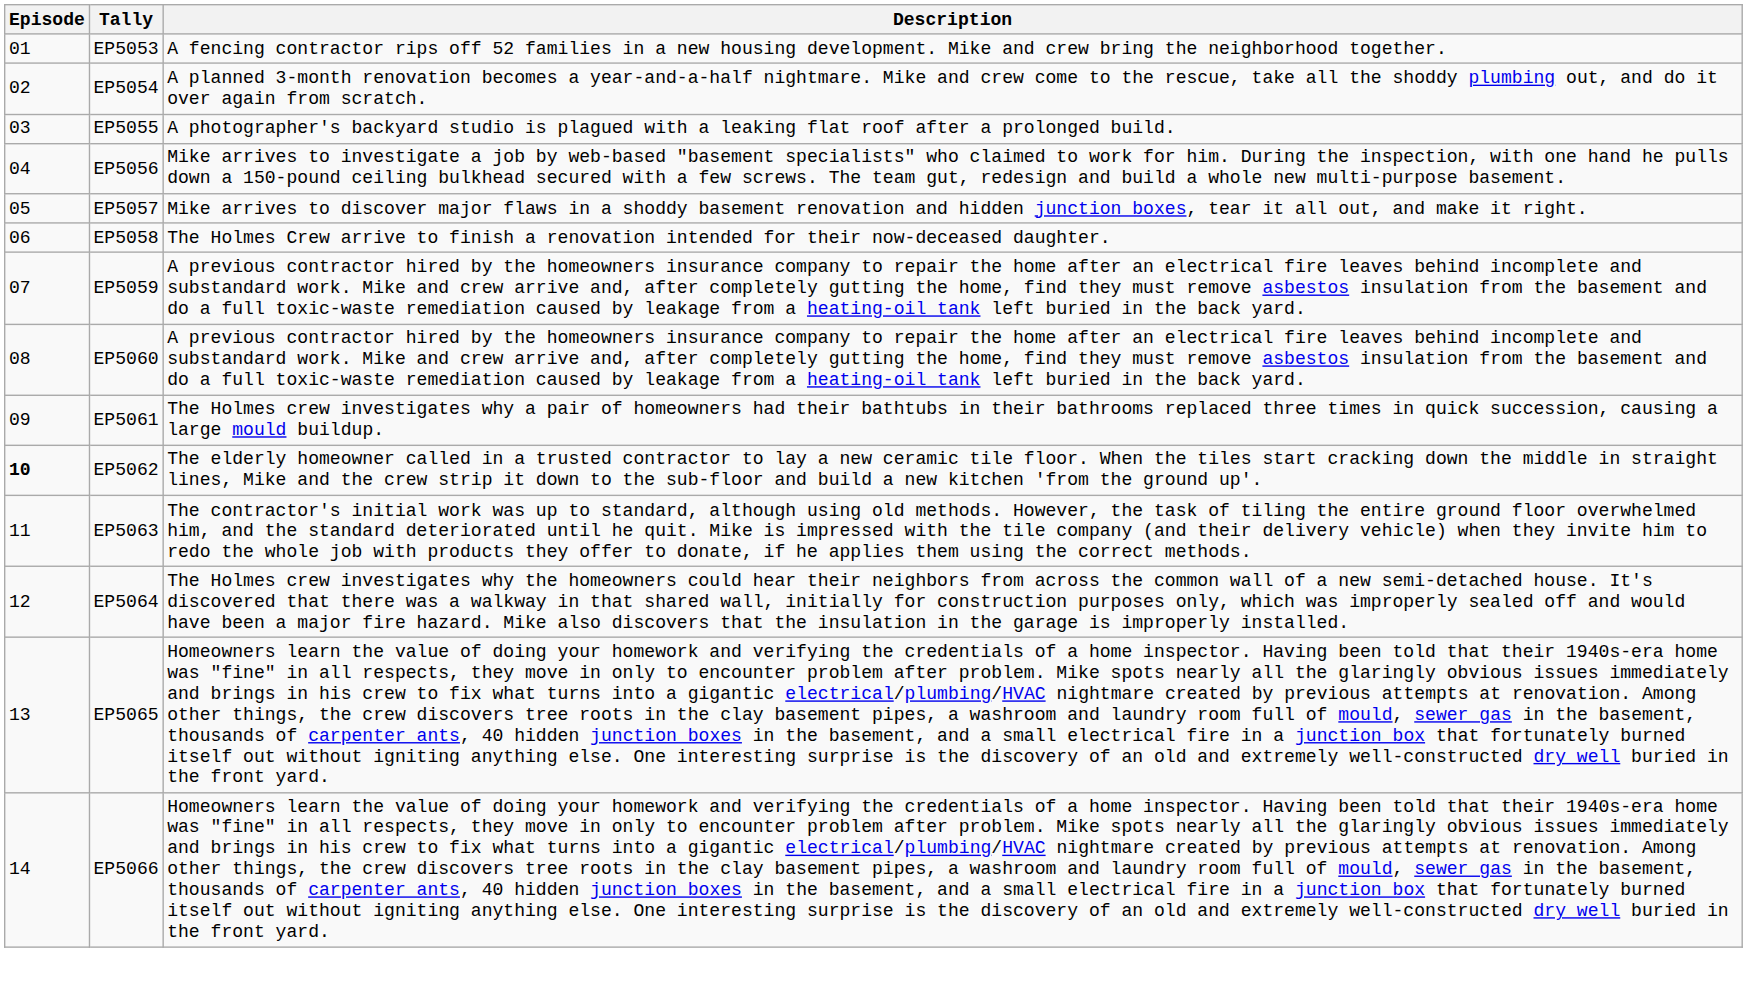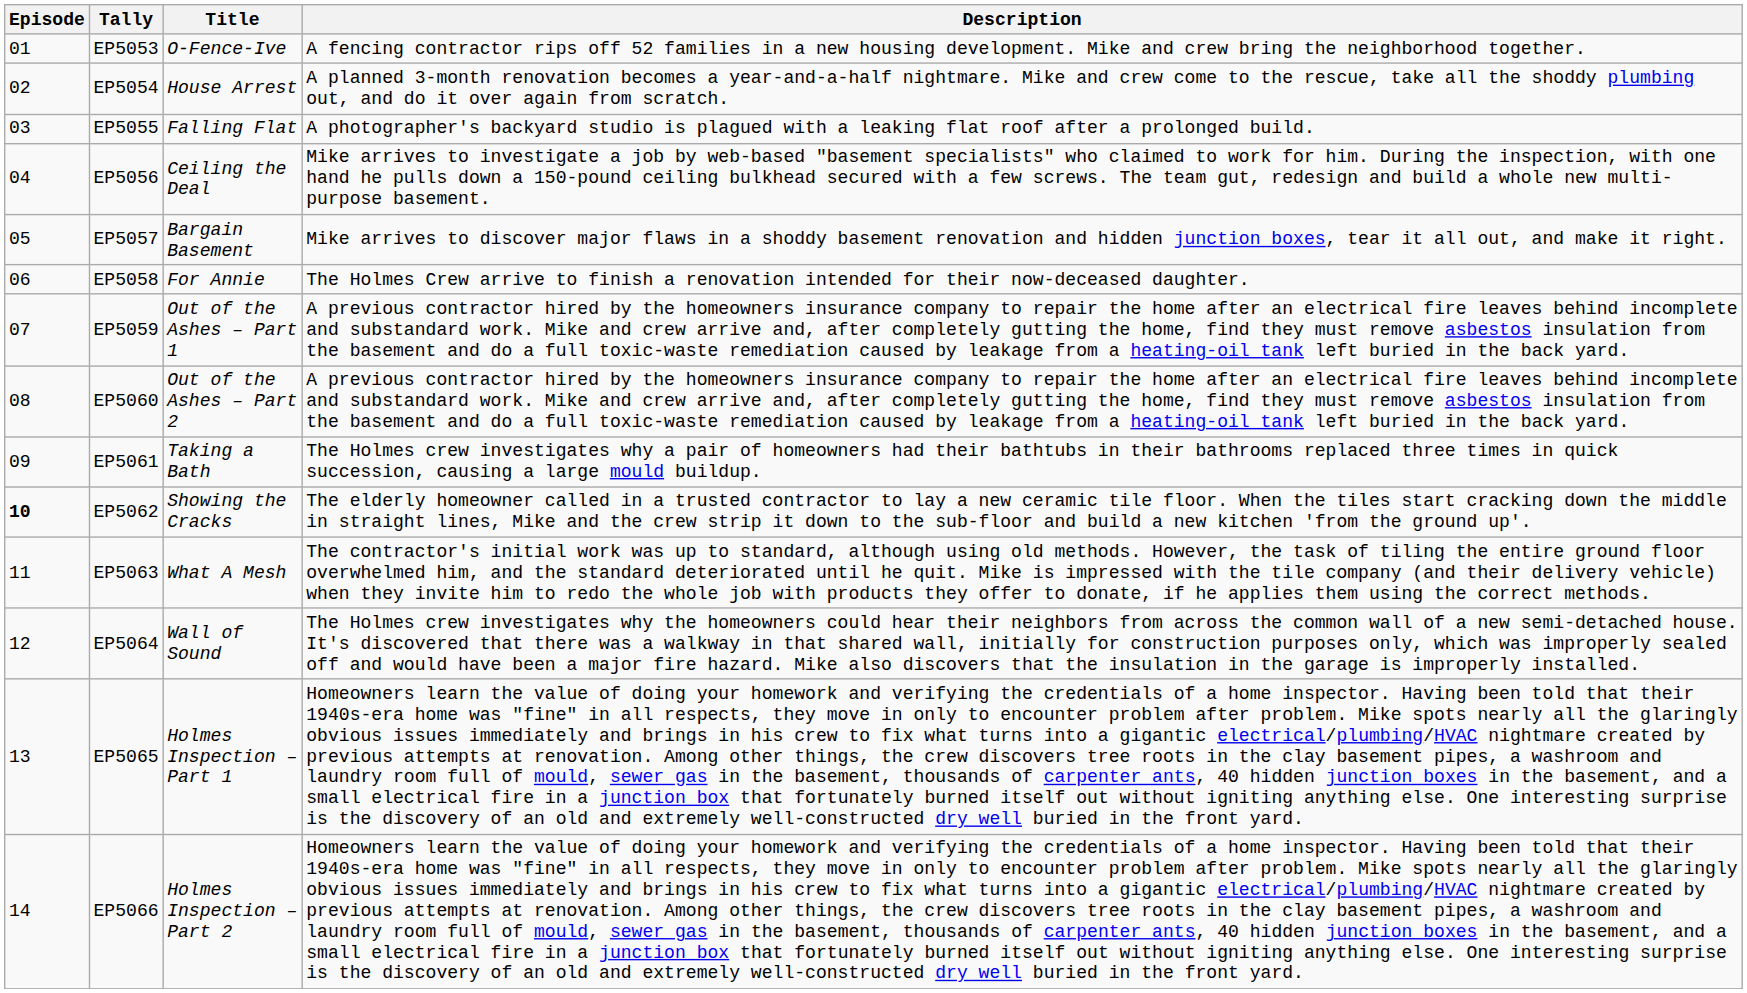 <table class="wikitable">
 <tr>
 <th>Episode</th>
 <th>Tally</th>
+<th>Title</th>
 <th>Description</th>
 </tr>
 <tr>
 <td>01</td>
 <td>EP5053</td>
+<td><em>O-Fence-Ive</em></td>
 <td>A fencing contractor rips off 52 families in a new housing development. Mike and crew bring the neighborhood together.</td>
 </tr>
 <tr>
 <td>02</td>
 <td>EP5054</td>
+<td><em>House Arrest</em></td>
 <td>A planned 3-month renovation becomes a year-and-a-half nightmare. Mike and crew come to the rescue, take all the shoddy <a href='#'>plumbing</a> out, and do it over again from scratch.</td>
 </tr>
 <tr>
 <td>03</td>
 <td>EP5055</td>
+<td><em>Falling Flat</em></td>
 <td>A photographer's backyard studio is plagued with a leaking flat roof after a prolonged build.</td>
 </tr>
 <tr>
 <td>04</td>
 <td>EP5056</td>
+<td><em>Ceiling the Deal</em></td>
 <td>Mike arrives to investigate a job by web-based "basement specialists" who claimed to work for him. During the inspection, with one hand he pulls down a 150-pound ceiling bulkhead secured with a few screws. The team gut, redesign and build a whole new multi-purpose basement.</td>
 </tr>
 <tr>
 <td>05</td>
 <td>EP5057</td>
+<td><em>Bargain Basement</em></td>
 <td>Mike arrives to discover major flaws in a shoddy basement renovation and hidden <a href='#'>junction boxes</a>, tear it all out, and make it right.</td>
 </tr>
 <tr>
 <td>06</td>
 <td>EP5058</td>
+<td><em>For Annie</em></td>
 <td>The Holmes Crew arrive to finish a renovation intended for their now-deceased daughter.</td>
 </tr>
 <tr>
 <td>07</td>
 <td>EP5059</td>
+<td><em>Out of the Ashes – Part 1</em></td>
 <td>A previous contractor hired by the homeowners insurance company to repair the home after an electrical fire leaves behind incomplete and substandard work. Mike and crew arrive and, after completely gutting the home, find they must remove <a href='#'>asbestos</a> insulation from the basement and do a full toxic-waste remediation caused by leakage from a <a href='#'>heating-oil tank</a> left buried in the back yard.</td>
 </tr>
 <tr>
 <td>08</td>
 <td>EP5060</td>
+<td><em>Out of the Ashes – Part 2</em></td>
 <td>A previous contractor hired by the homeowners insurance company to repair the home after an electrical fire leaves behind incomplete and substandard work. Mike and crew arrive and, after completely gutting the home, find they must remove <a href='#'>asbestos</a> insulation from the basement and do a full toxic-waste remediation caused by leakage from a <a href='#'>heating-oil tank</a> left buried in the back yard.</td>
 </tr>
 <tr>
 <td>09</td>
 <td>EP5061</td>
+<td><em>Taking a Bath</em></td>
 <td>The Holmes crew investigates why a pair of homeowners had their bathtubs in their bathrooms replaced three times in quick succession, causing a large <a href='#'>mould</a> buildup.</td>
 </tr>
 <tr>
 <td><strong>10</strong></td>
 <td>EP5062</td>
+<td><em>Showing the Cracks</em></td>
 <td>The elderly homeowner called in a trusted contractor to lay a new ceramic tile floor. When the tiles start cracking down the middle in straight lines, Mike and the crew strip it down to the sub-floor and build a new kitchen 'from the ground up'.</td>
 </tr>
 <tr>
 <td>11</td>
 <td>EP5063</td>
+<td><em>What A Mesh</em></td>
 <td>The contractor's initial work was up to standard, although using old methods. However, the task of tiling the entire ground floor overwhelmed him, and the standard deteriorated until he quit. Mike is impressed with the tile company (and their delivery vehicle) when they invite him to redo the whole job with products they offer to donate, if he applies them using the correct methods.</td>
 </tr>
 <tr>
 <td>12</td>
 <td>EP5064</td>
+<td><em>Wall of Sound</em></td>
 <td>The Holmes crew investigates why the homeowners could hear their neighbors from across the common wall of a new semi-detached house. It's discovered that there was a walkway in that shared wall, initially for construction purposes only, which was improperly sealed off and would have been a major fire hazard. Mike also discovers that the insulation in the garage is improperly installed.</td>
 </tr>
 <tr>
 <td>13</td>
 <td>EP5065</td>
+<td><em>Holmes Inspection – Part 1</em></td>
 <td>Homeowners learn the value of doing your homework and verifying the credentials of a home inspector. Having been told that their 1940s-era home was "fine" in all respects, they move in only to encounter problem after problem. Mike spots nearly all the glaringly obvious issues immediately and brings in his crew to fix what turns into a gigantic <a href='#'>electrical</a>/<a href='#'>plumbing</a>/<a href='#'>HVAC</a> nightmare created by previous attempts at renovation. Among other things, the crew discovers tree roots in the clay basement pipes, a washroom and laundry room full of <a href='#'>mould</a>, <a href='#'>sewer gas</a> in the basement, thousands of <a href='#'>carpenter ants</a>, 40 hidden <a href='#'>junction boxes</a> in the basement, and a small electrical fire in a <a href='#'>junction box</a> that fortunately burned itself out without igniting anything else. One interesting surprise is the discovery of an old and extremely well-constructed <a href='#'>dry well</a> buried in the front yard.</td>
 </tr>
 <tr>
 <td>14</td>
 <td>EP5066</td>
+<td><em>Holmes Inspection – Part 2</em></td>
 <td>Homeowners learn the value of doing your homework and verifying the credentials of a home inspector. Having been told that their 1940s-era home was "fine" in all respects, they move in only to encounter problem after problem. Mike spots nearly all the glaringly obvious issues immediately and brings in his crew to fix what turns into a gigantic <a href='#'>electrical</a>/<a href='#'>plumbing</a>/<a href='#'>HVAC</a> nightmare created by previous attempts at renovation. Among other things, the crew discovers tree roots in the clay basement pipes, a washroom and laundry room full of <a href='#'>mould</a>, <a href='#'>sewer gas</a> in the basement, thousands of <a href='#'>carpenter ants</a>, 40 hidden <a href='#'>junction boxes</a> in the basement, and a small electrical fire in a <a href='#'>junction box</a> that fortunately burned itself out without igniting anything else. One interesting surprise is the discovery of an old and extremely well-constructed <a href='#'>dry well</a> buried in the front yard.</td>
 </tr>
 </table>
